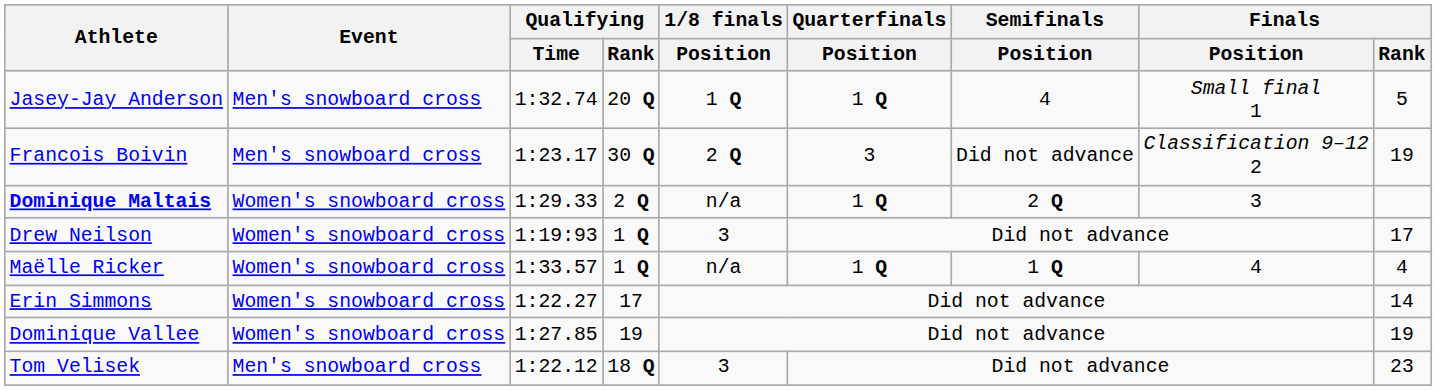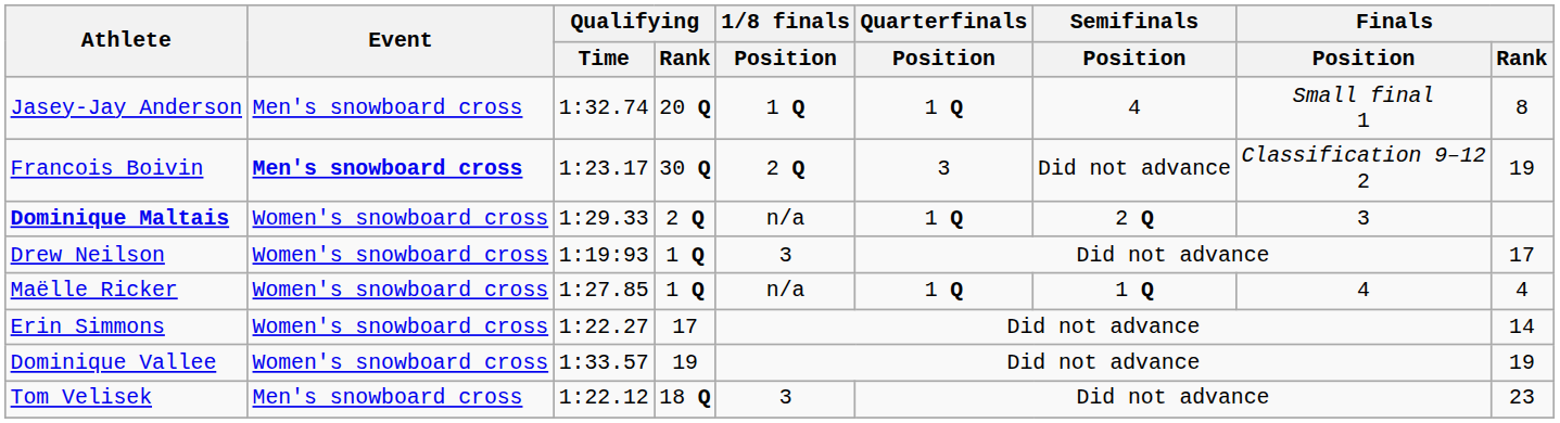 <table class="wikitable" style="font-size:90%">
 <tr>
 <th rowspan="2">Athlete</th>
 <th rowspan="2">Event</th>
 <th colspan="2">Qualifying</th>
 <th>1/8 finals</th>
 <th>Quarterfinals</th>
 <th>Semifinals</th>
 <th colspan=2>Finals</th>
 </tr>
 <tr>
 <th>Time</th>
 <th>Rank</th>
 <th>Position</th>
 <th>Position</th>
 <th>Position</th>
 <th>Position</th>
 <th>Rank</th>
 </tr>
 <tr>
 <td><a href='#'>Jasey-Jay Anderson</a></td>
 <td><a href='#'>Men's snowboard cross</a></td>
 <td style="text-align:center;">1:32.74</td>
 <td style="text-align:center;">20 <strong>Q</strong></td>
 <td style="text-align:center;">1 <strong>Q</strong></td>
 <td style="text-align:center;">1 <strong>Q</strong></td>
 <td style="text-align:center;">4</td>
 <td style="text-align:center;"><em>Small final</em><br> 1</td>
-<td style="text-align:center;">5</td>
+<td style="text-align:center;">8</td>
 </tr>
 <tr>
 <td><a href='#'>Francois Boivin</a></td>
-<td><a href='#'>Men's snowboard cross</a></td>
+<td><strong><a href='#'>Men's snowboard cross</a></strong></td>
 <td style="text-align:center;">1:23.17</td>
 <td style="text-align:center;">30 <strong>Q</strong></td>
 <td style="text-align:center;">2 <strong>Q</strong></td>
 <td style="text-align:center;">3</td>
 <td style="text-align:center;">Did not advance</td>
 <td style="text-align:center;"><em>Classification 9–12</em><br> 2</td>
 <td style="text-align:center;">19</td>
 </tr>
 <tr>
 <td><strong><a href='#'>Dominique Maltais</a></strong></td>
 <td><a href='#'>Women's snowboard cross</a></td>
 <td style="text-align:center;">1:29.33</td>
 <td style="text-align:center;">2 <strong>Q</strong></td>
 <td style="text-align:center;">n/a</td>
 <td style="text-align:center;">1 <strong>Q</strong></td>
 <td style="text-align:center;">2 <strong>Q</strong></td>
 <td style="text-align:center;">3</td>
 <td style="text-align:center;"></td>
 </tr>
 <tr>
 <td><a href='#'>Drew Neilson</a></td>
 <td><a href='#'>Women's snowboard cross</a></td>
 <td style="text-align:center;">1:19:93</td>
 <td style="text-align:center;">1 <strong>Q</strong></td>
 <td style="text-align:center;">3</td>
 <td colspan="3" style="text-align:center;">Did not advance</td>
 <td style="text-align:center;">17</td>
 </tr>
 <tr>
 <td><a href='#'>Maëlle Ricker</a></td>
 <td><a href='#'>Women's snowboard cross</a></td>
-<td style="text-align:center;">1:33.57</td>
+<td style="text-align:center;">1:27.85</td>
 <td style="text-align:center;">1 <strong>Q</strong></td>
 <td style="text-align:center;">n/a</td>
 <td style="text-align:center;">1 <strong>Q</strong></td>
 <td style="text-align:center;">1 <strong>Q</strong></td>
 <td style="text-align:center;">4</td>
 <td style="text-align:center;">4</td>
 </tr>
 <tr>
 <td><a href='#'>Erin Simmons</a></td>
 <td><a href='#'>Women's snowboard cross</a></td>
 <td style="text-align:center;">1:22.27</td>
 <td style="text-align:center;">17</td>
 <td colspan="4" style="text-align:center;">Did not advance</td>
 <td style="text-align:center;">14</td>
 </tr>
 <tr>
 <td><a href='#'>Dominique Vallee</a></td>
 <td><a href='#'>Women's snowboard cross</a></td>
-<td style="text-align:center;">1:27.85</td>
+<td style="text-align:center;">1:33.57</td>
 <td style="text-align:center;">19</td>
 <td colspan="4" style="text-align:center;">Did not advance</td>
 <td style="text-align:center;">19</td>
 </tr>
 <tr>
 <td><a href='#'>Tom Velisek</a></td>
 <td><a href='#'>Men's snowboard cross</a></td>
 <td style="text-align:center;">1:22.12</td>
 <td style="text-align:center;">18 <strong>Q</strong></td>
 <td style="text-align:center;">3</td>
 <td colspan="3" style="text-align:center;">Did not advance</td>
 <td style="text-align:center;">23</td>
 </tr>
 </table>
